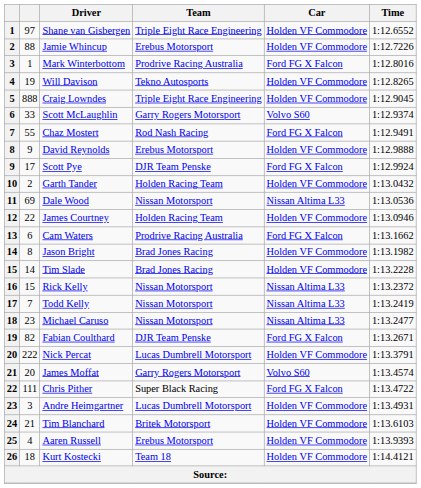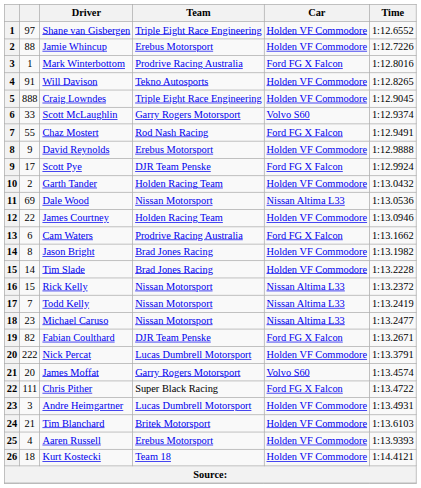 <table class="wikitable" style="font-size: 90%">
 <tr>
 <th></th>
 <th></th>
 <th>Driver</th>
 <th>Team</th>
 <th>Car</th>
 <th>Time</th>
 </tr>
 <tr>
 <th>1</th>
 <td align="center">97</td>
 <td> <a href='#'>Shane van Gisbergen</a></td>
 <td><a href='#'>Triple Eight Race Engineering</a></td>
 <td><a href='#'>Holden VF Commodore</a></td>
 <td>1:12.6552</td>
 </tr>
 <tr>
 <th>2</th>
 <td align="center">88</td>
 <td> <a href='#'>Jamie Whincup</a></td>
 <td><a href='#'>Erebus Motorsport</a></td>
 <td><a href='#'>Holden VF Commodore</a></td>
 <td>1:12.7226</td>
 </tr>
 <tr>
 <th>3</th>
 <td align="center">1</td>
 <td> <a href='#'>Mark Winterbottom</a></td>
 <td><a href='#'>Prodrive Racing Australia</a></td>
 <td><a href='#'>Ford FG X Falcon</a></td>
 <td>1:12.8016</td>
 </tr>
 <tr>
 <th>4</th>
-<td align="center">19</td>
+<td align="center">91</td>
 <td> <a href='#'>Will Davison</a></td>
 <td><a href='#'>Tekno Autosports</a></td>
 <td><a href='#'>Holden VF Commodore</a></td>
 <td>1:12.8265</td>
 </tr>
 <tr>
 <th>5</th>
 <td align="center">888</td>
 <td> <a href='#'>Craig Lowndes</a></td>
 <td><a href='#'>Triple Eight Race Engineering</a></td>
 <td><a href='#'>Holden VF Commodore</a></td>
 <td>1:12.9045</td>
 </tr>
 <tr>
 <th>6</th>
 <td align="center">33</td>
 <td> <a href='#'>Scott McLaughlin</a></td>
 <td><a href='#'>Garry Rogers Motorsport</a></td>
 <td><a href='#'>Volvo S60</a></td>
 <td>1:12.9374</td>
 </tr>
 <tr>
 <th>7</th>
 <td align="center">55</td>
 <td> <a href='#'>Chaz Mostert</a></td>
 <td><a href='#'>Rod Nash Racing</a></td>
 <td><a href='#'>Ford FG X Falcon</a></td>
 <td>1:12.9491</td>
 </tr>
 <tr>
 <th>8</th>
 <td align="center">9</td>
 <td> <a href='#'>David Reynolds</a></td>
 <td><a href='#'>Erebus Motorsport</a></td>
 <td><a href='#'>Holden VF Commodore</a></td>
 <td>1:12.9888</td>
 </tr>
 <tr>
 <th>9</th>
 <td align="center">17</td>
 <td> <a href='#'>Scott Pye</a></td>
 <td><a href='#'>DJR Team Penske</a></td>
 <td><a href='#'>Ford FG X Falcon</a></td>
 <td>1:12.9924</td>
 </tr>
 <tr>
 <th>10</th>
 <td align="center">2</td>
 <td> <a href='#'>Garth Tander</a></td>
 <td><a href='#'>Holden Racing Team</a></td>
 <td><a href='#'>Holden VF Commodore</a></td>
 <td>1:13.0432</td>
 </tr>
 <tr>
 <th>11</th>
 <td align="center">69</td>
 <td> <a href='#'>Dale Wood</a></td>
 <td><a href='#'>Nissan Motorsport</a></td>
 <td><a href='#'>Nissan Altima L33</a></td>
 <td>1:13.0536</td>
 </tr>
 <tr>
 <th>12</th>
 <td align="center">22</td>
 <td> <a href='#'>James Courtney</a></td>
 <td><a href='#'>Holden Racing Team</a></td>
 <td><a href='#'>Holden VF Commodore</a></td>
 <td>1:13.0946</td>
 </tr>
 <tr>
 <th>13</th>
 <td align="center">6</td>
 <td> <a href='#'>Cam Waters</a></td>
 <td><a href='#'>Prodrive Racing Australia</a></td>
 <td><a href='#'>Ford FG X Falcon</a></td>
 <td>1:13.1662</td>
 </tr>
 <tr>
 <th>14</th>
 <td align="center">8</td>
 <td> <a href='#'>Jason Bright</a></td>
 <td><a href='#'>Brad Jones Racing</a></td>
 <td><a href='#'>Holden VF Commodore</a></td>
 <td>1:13.1982</td>
 </tr>
 <tr>
 <th>15</th>
 <td align="center">14</td>
 <td> <a href='#'>Tim Slade</a></td>
 <td><a href='#'>Brad Jones Racing</a></td>
 <td><a href='#'>Holden VF Commodore</a></td>
 <td>1:13.2228</td>
 </tr>
 <tr>
 <th>16</th>
 <td align="center">15</td>
 <td> <a href='#'>Rick Kelly</a></td>
 <td><a href='#'>Nissan Motorsport</a></td>
 <td><a href='#'>Nissan Altima L33</a></td>
 <td>1:13.2372</td>
 </tr>
 <tr>
 <th>17</th>
 <td align="center">7</td>
 <td> <a href='#'>Todd Kelly</a></td>
 <td><a href='#'>Nissan Motorsport</a></td>
 <td><a href='#'>Nissan Altima L33</a></td>
 <td>1:13.2419</td>
 </tr>
 <tr>
 <th>18</th>
 <td align="center">23</td>
 <td> <a href='#'>Michael Caruso</a></td>
 <td><a href='#'>Nissan Motorsport</a></td>
 <td><a href='#'>Nissan Altima L33</a></td>
 <td>1:13.2477</td>
 </tr>
 <tr>
 <th>19</th>
 <td align="center">82</td>
 <td> <a href='#'>Fabian Coulthard</a></td>
 <td><a href='#'>DJR Team Penske</a></td>
 <td><a href='#'>Ford FG X Falcon</a></td>
 <td>1:13.2671</td>
 </tr>
 <tr>
 <th>20</th>
 <td align="center">222</td>
 <td> <a href='#'>Nick Percat</a></td>
 <td><a href='#'>Lucas Dumbrell Motorsport</a></td>
 <td><a href='#'>Holden VF Commodore</a></td>
 <td>1:13.3791</td>
 </tr>
 <tr>
 <th>21</th>
 <td align="center">20</td>
 <td> <a href='#'>James Moffat</a></td>
 <td><a href='#'>Garry Rogers Motorsport</a></td>
 <td><a href='#'>Volvo S60</a></td>
 <td>1:13.4574</td>
 </tr>
 <tr>
 <th>22</th>
 <td align="center">111</td>
 <td> <a href='#'>Chris Pither</a></td>
 <td>Super Black Racing</td>
 <td><a href='#'>Ford FG X Falcon</a></td>
 <td>1:13.4722</td>
 </tr>
 <tr>
 <th>23</th>
 <td align="center">3</td>
 <td> <a href='#'>Andre Heimgartner</a></td>
 <td><a href='#'>Lucas Dumbrell Motorsport</a></td>
 <td><a href='#'>Holden VF Commodore</a></td>
 <td>1:13.4931</td>
 </tr>
 <tr>
 <th>24</th>
 <td align="center">21</td>
 <td> <a href='#'>Tim Blanchard</a></td>
 <td><a href='#'>Britek Motorsport</a></td>
 <td><a href='#'>Holden VF Commodore</a></td>
 <td>1:13.6103</td>
 </tr>
 <tr>
 <th>25</th>
 <td align="center">4</td>
 <td> <a href='#'>Aaren Russell</a></td>
 <td><a href='#'>Erebus Motorsport</a></td>
 <td><a href='#'>Holden VF Commodore</a></td>
 <td>1:13.9393</td>
 </tr>
 <tr>
 <th>26</th>
 <td align="center">18</td>
 <td> <a href='#'>Kurt Kostecki</a></td>
 <td><a href='#'>Team 18</a></td>
 <td><a href='#'>Holden VF Commodore</a></td>
 <td>1:14.4121</td>
 </tr>
 <tr>
 <th colspan="6">Source:</th>
 </tr>
 <tr>
 </tr>
 </table>
